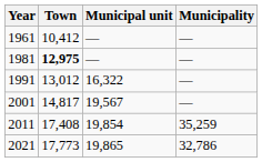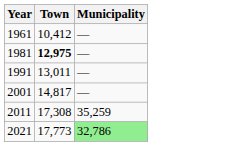 <table class="wikitable">
 <tr>
 <th>Year</th>
 <th>Town</th>
-<th>Municipal unit</th>
 <th>Municipality</th>
 </tr>
 <tr>
 <td>1961</td>
 <td>10,412</td>
 <td>—</td>
-<td>—</td>
 </tr>
 <tr>
 <td>1981</td>
 <td><strong>12,975</strong></td>
 <td>—</td>
-<td>—</td>
 </tr>
 <tr>
 <td>1991</td>
-<td>13,012</td>
-<td>16,322</td>
+<td>13,011</td>
 <td>—</td>
 </tr>
 <tr>
 <td>2001</td>
 <td>14,817</td>
-<td>19,567</td>
 <td>—</td>
 </tr>
 <tr>
 <td>2011</td>
-<td>17,408</td>
-<td>19,854</td>
+<td>17,308</td>
 <td>35,259</td>
 </tr>
 <tr>
 <td>2021</td>
 <td>17,773</td>
-<td>19,865</td>
-<td>32,786</td>
+<td style="background: lightgreen;">32,786</td>
 </tr>
 </table>
